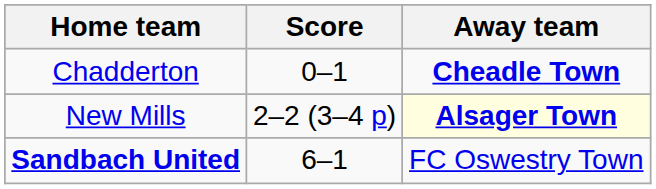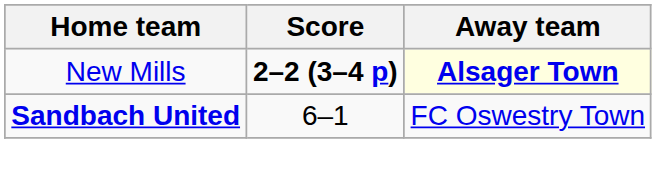 <table class="wikitable" style="text-align: center">
 <tr>
 <th>Home team</th>
 <th>Score</th>
 <th>Away team</th>
 </tr>
 <tr>
-<td><a href='#'>Chadderton</a></td>
-<td>0–1</td>
-<td><strong><a href='#'>Cheadle Town</a></strong></td>
-</tr>
-<tr>
 <td><a href='#'>New Mills</a></td>
-<td>2–2 (3–4 <a href='#'>p</a>)</td>
+<td><strong>2–2 (3–4 <a href='#'>p</a>)</strong></td>
 <td style="background: lightyellow;"><strong><a href='#'>Alsager Town</a></strong></td>
 </tr>
 <tr>
 <td><strong><a href='#'>Sandbach United</a></strong></td>
 <td>6–1</td>
 <td><a href='#'>FC Oswestry Town</a></td>
 </tr>
 </table>
